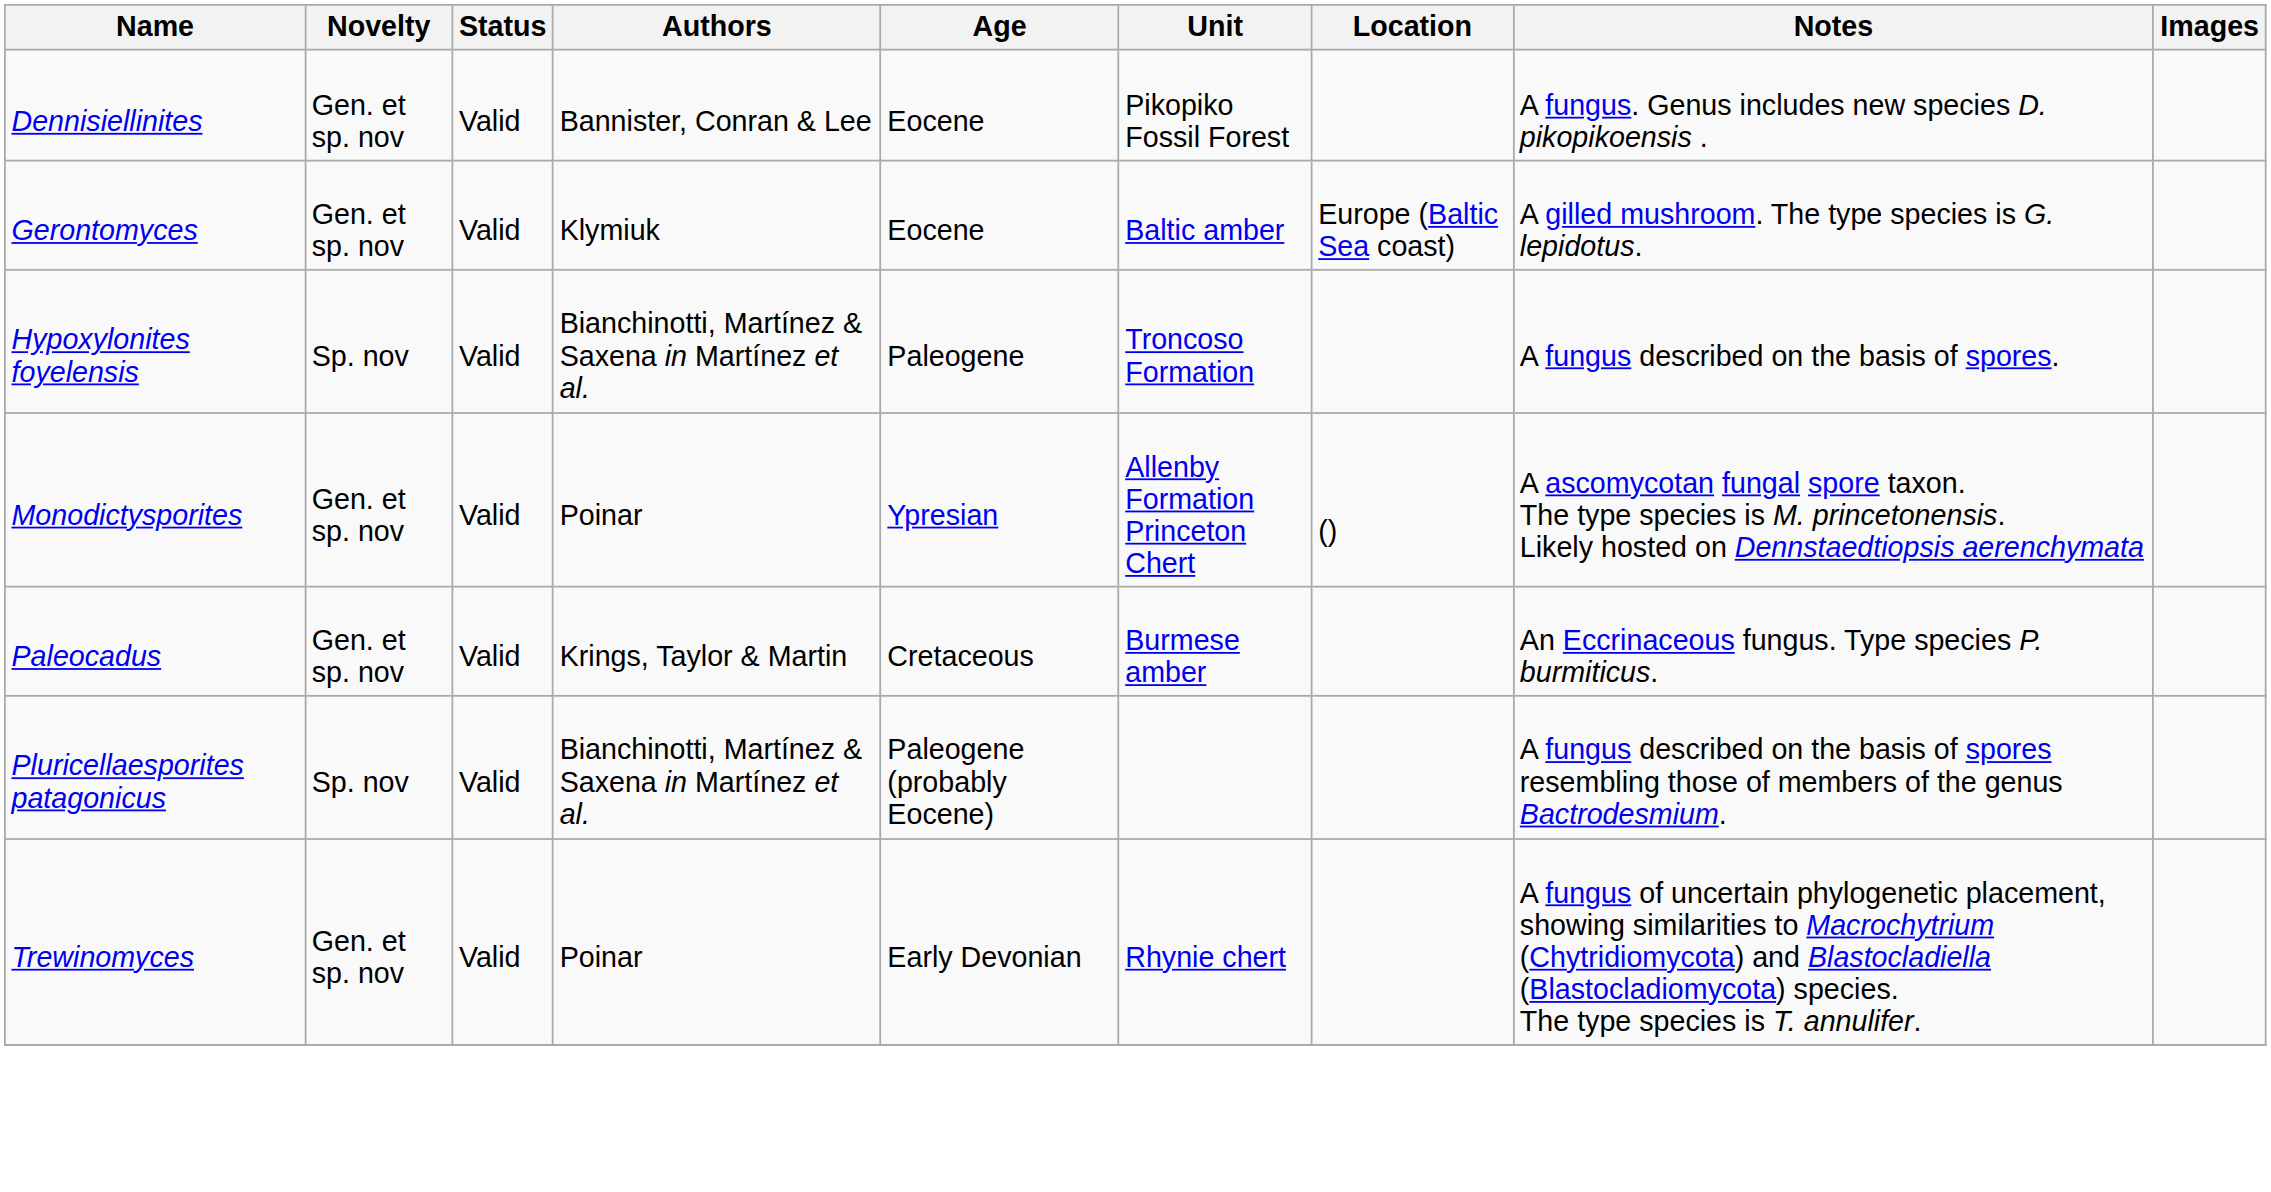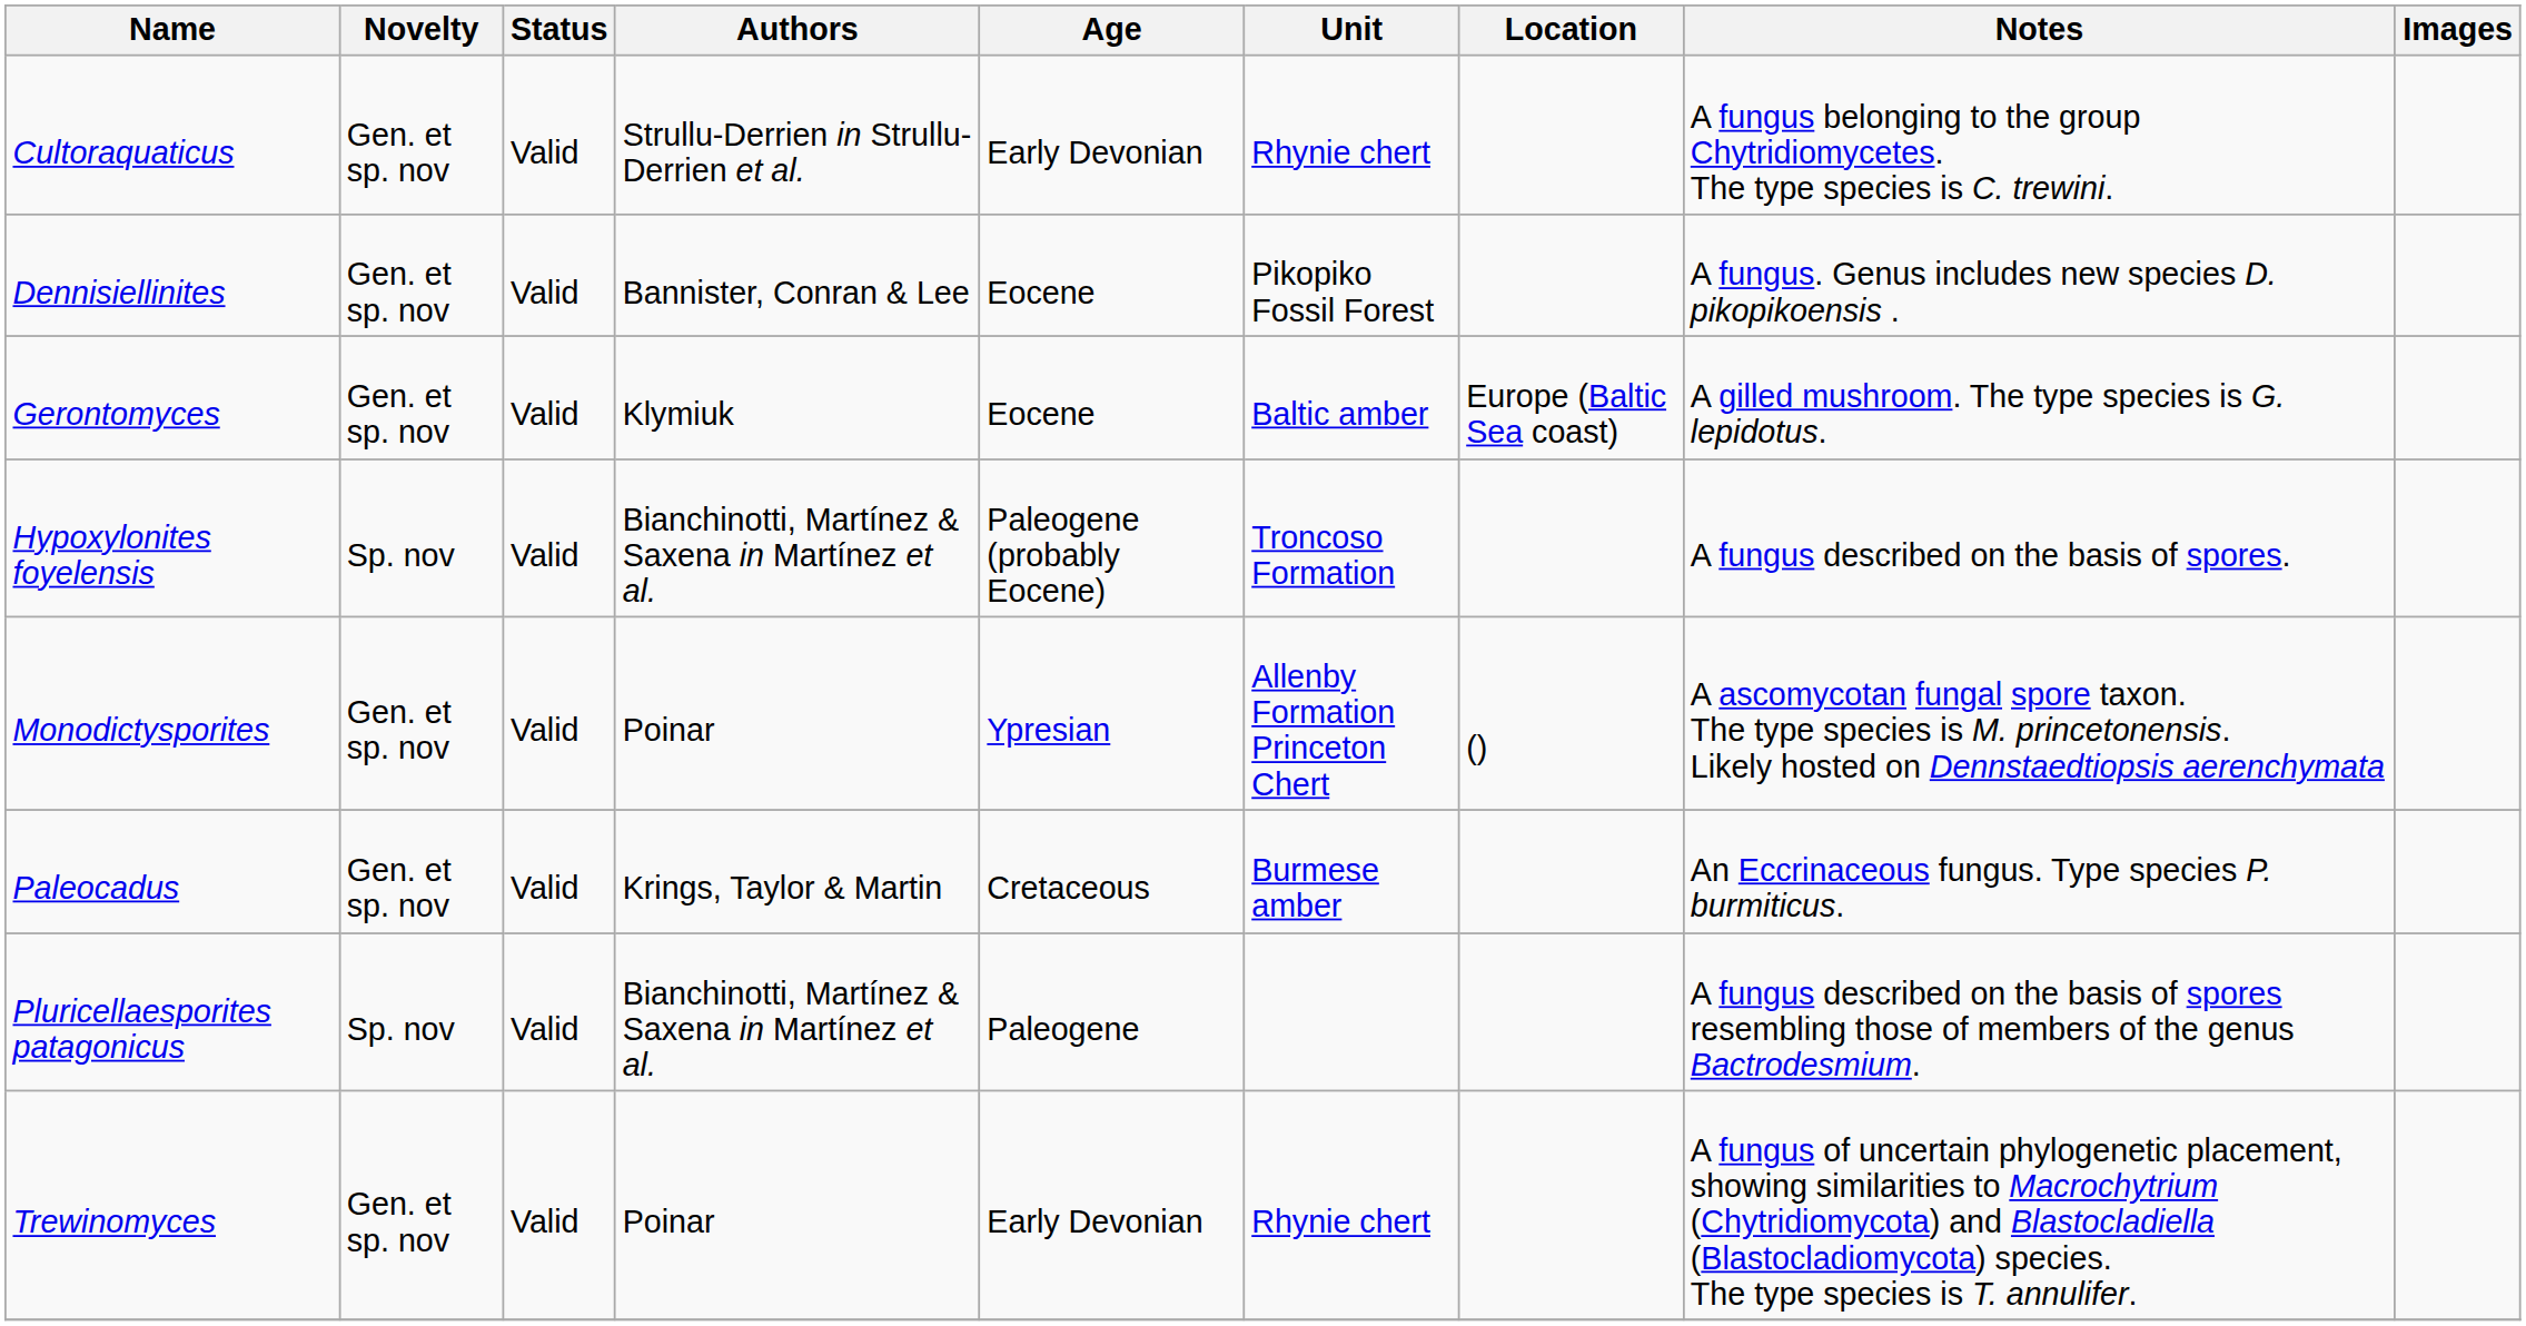 <table class="wikitable sortable" align="center" width="100%">
 <tr>
 <th>Name</th>
 <th>Novelty</th>
 <th>Status</th>
 <th>Authors</th>
 <th>Age</th>
 <th>Unit</th>
 <th>Location</th>
 <th>Notes</th>
 <th>Images</th>
+</tr>
+<tr>
+<td><br><em><a href='#'>Cultoraquaticus</a></em></td>
+<td><br>Gen. et sp. nov</td>
+<td><br>Valid</td>
+<td><br>Strullu-Derrien <em>in</em> Strullu-Derrien <em>et al.</em></td>
+<td><br>Early Devonian</td>
+<td><br><a href='#'>Rhynie chert</a></td>
+<td><br></td>
+<td><br>A <a href='#'>fungus</a> belonging to the group <a href='#'>Chytridiomycetes</a>.<br> The type species is <em>C. trewini</em>.</td>
+<td></td>
 </tr>
 <tr>
 <td><br><em><a href='#'>Dennisiellinites</a></em></td>
 <td><br>Gen. et sp. nov</td>
 <td><br>Valid</td>
 <td><br>Bannister, Conran & Lee</td>
 <td><br>Eocene</td>
 <td><br>Pikopiko Fossil Forest</td>
 <td><br></td>
 <td><br>A <a href='#'>fungus</a>. Genus includes new species <em>D. pikopikoensis </em>.</td>
 <td></td>
 </tr>
 <tr>
 <td><br><em><a href='#'>Gerontomyces</a></em></td>
 <td><br>Gen. et sp. nov</td>
 <td><br>Valid</td>
 <td><br>Klymiuk</td>
 <td><br>Eocene</td>
 <td><br><a href='#'>Baltic amber</a></td>
 <td><br>Europe (<a href='#'>Baltic Sea</a> coast)</td>
 <td><br>A <a href='#'>gilled mushroom</a>. The type species is <em>G. lepidotus</em>.</td>
 <td></td>
 </tr>
 <tr>
 <td><br><em><a href='#'>Hypoxylonites foyelensis</a></em></td>
 <td><br>Sp. nov</td>
 <td><br>Valid</td>
 <td><br>Bianchinotti, Martínez & Saxena <em>in</em> Martínez <em>et al.</em></td>
-<td><br>Paleogene</td>
+<td><br>Paleogene (probably Eocene)</td>
 <td><br><a href='#'>Troncoso Formation</a></td>
 <td><br></td>
 <td><br>A <a href='#'>fungus</a> described on the basis of <a href='#'>spores</a>.</td>
 <td></td>
 </tr>
 <tr>
 <td><br><em><a href='#'>Monodictysporites</a></em></td>
 <td><br>Gen. et sp. nov</td>
 <td><br>Valid</td>
 <td><br>Poinar</td>
 <td><br><a href='#'>Ypresian</a></td>
 <td><br><a href='#'>Allenby Formation</a><br><a href='#'>Princeton Chert</a></td>
 <td><br><br>()</td>
 <td><br>A <a href='#'>ascomycotan</a> <a href='#'>fungal</a> <a href='#'>spore</a> taxon.<br> The type species is <em>M. princetonensis</em>.<br> Likely hosted on <em><a href='#'>Dennstaedtiopsis aerenchymata</a></em></td>
 <td></td>
 </tr>
 <tr>
 <td><br><em><a href='#'>Paleocadus</a></em></td>
 <td><br>Gen. et sp. nov</td>
 <td><br>Valid</td>
 <td><br>Krings, Taylor & Martin</td>
 <td><br>Cretaceous</td>
 <td><br><a href='#'>Burmese amber</a></td>
 <td><br></td>
 <td><br>An <a href='#'>Eccrinaceous</a> fungus. Type species <em>P. burmiticus</em>.</td>
 <td></td>
 </tr>
 <tr>
 <td><br><em><a href='#'>Pluricellaesporites patagonicus</a></em></td>
 <td><br>Sp. nov</td>
 <td><br>Valid</td>
 <td><br>Bianchinotti, Martínez & Saxena <em>in</em> Martínez <em>et al.</em></td>
-<td><br>Paleogene (probably Eocene)</td>
+<td><br>Paleogene</td>
 <td></td>
 <td><br></td>
 <td><br>A <a href='#'>fungus</a> described on the basis of <a href='#'>spores</a> resembling those of members of the genus <em><a href='#'>Bactrodesmium</a></em>.</td>
 <td></td>
 </tr>
 <tr>
 <td><br><em><a href='#'>Trewinomyces</a></em></td>
 <td><br>Gen. et sp. nov</td>
 <td><br>Valid</td>
 <td><br>Poinar</td>
 <td><br>Early Devonian</td>
 <td><br><a href='#'>Rhynie chert</a></td>
 <td><br></td>
 <td><br>A <a href='#'>fungus</a> of uncertain phylogenetic placement,<br> showing similarities to <em><a href='#'>Macrochytrium</a></em> (<a href='#'>Chytridiomycota</a>) and <em><a href='#'>Blastocladiella</a></em> (<a href='#'>Blastocladiomycota</a>) species.<br> The type species is <em>T. annulifer</em>.</td>
 <td></td>
 </tr>
 <tr>
 </tr>
 </table>
